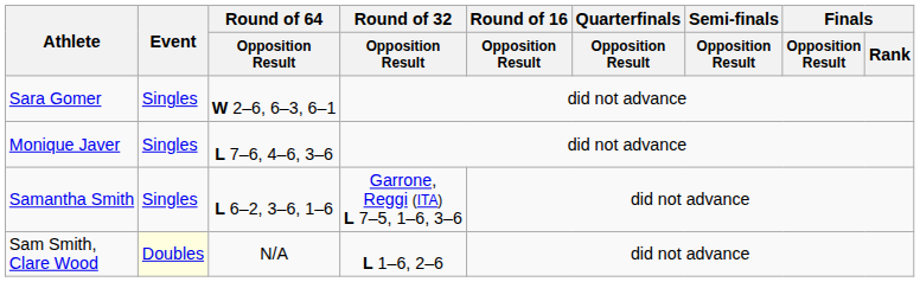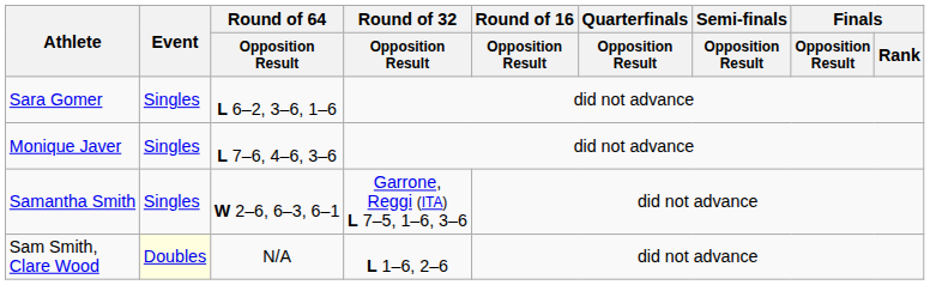 <table class=wikitable style="font-size:90%">
 <tr>
 <th rowspan="2">Athlete</th>
 <th rowspan="2">Event</th>
 <th>Round of 64</th>
 <th>Round of 32</th>
 <th>Round of 16</th>
 <th>Quarterfinals</th>
 <th>Semi-finals</th>
 <th colspan="2">Finals</th>
 </tr>
 <tr>
 <th style="line-height:1em"><small>Opposition<br>Result</small></th>
 <th style="line-height:1em"><small>Opposition<br>Result</small></th>
 <th style="line-height:1em"><small>Opposition<br>Result</small></th>
 <th style="line-height:1em"><small>Opposition<br>Result</small></th>
 <th style="line-height:1em"><small>Opposition<br>Result</small></th>
 <th style="line-height:1em"><small>Opposition<br>Result</small></th>
 <th>Rank</th>
 </tr>
 <tr>
 <td><a href='#'>Sara Gomer</a></td>
 <td><a href='#'>Singles</a></td>
-<td style="text-align:center;"><br><strong>W</strong> 2–6, 6–3, 6–1</td>
+<td style="text-align:center;"><br><strong>L</strong> 6–2, 3–6, 1–6</td>
 <td style="text-align:center;" colspan="6">did not advance</td>
 </tr>
 <tr>
 <td><a href='#'>Monique Javer</a></td>
 <td><a href='#'>Singles</a></td>
 <td style="text-align:center;"><br><strong>L</strong> 7–6, 4–6, 3–6</td>
 <td style="text-align:center;" colspan="6">did not advance</td>
 </tr>
 <tr>
 <td><a href='#'>Samantha Smith</a></td>
 <td><a href='#'>Singles</a></td>
-<td style="text-align:center;"><br><strong>L</strong> 6–2, 3–6, 1–6</td>
+<td style="text-align:center;"><br><strong>W</strong> 2–6, 6–3, 6–1</td>
 <td style="text-align:center;"> <a href='#'>Garrone</a>,<br><a href='#'>Reggi</a> <small>(<a href='#'>ITA</a>)</small><br><strong>L</strong> 7–5, 1–6, 3–6</td>
 <td style="text-align:center;" colspan="5">did not advance</td>
 </tr>
 <tr>
 <td>Sam Smith,<br> <a href='#'>Clare Wood</a></td>
 <td style="background: lightyellow;"><a href='#'>Doubles</a></td>
 <td style="text-align:center;">N/A</td>
 <td style="text-align:center;"><br><strong>L</strong> 1–6, 2–6</td>
 <td style="text-align:center;" colspan="5">did not advance</td>
 </tr>
 </table>
